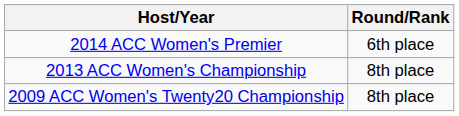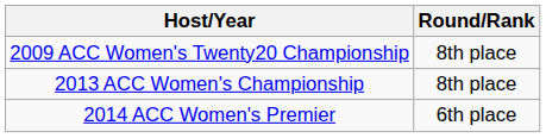 <table class="wikitable" style="text-align: center;">
 <tr>
 <th>Host/Year</th>
 <th>Round/Rank</th>
 </tr>
 <tr>
-<td> <a href='#'>2014 ACC Women's Premier</a></td>
-<td>6th place</td>
+<td> <a href='#'>2009 ACC Women's Twenty20 Championship</a></td>
+<td>8th place</td>
 </tr>
 <tr>
 <td> <a href='#'>2013 ACC Women's Championship</a></td>
 <td>8th place</td>
 </tr>
 <tr>
-<td> <a href='#'>2009 ACC Women's Twenty20 Championship</a></td>
-<td>8th place</td>
+<td> <a href='#'>2014 ACC Women's Premier</a></td>
+<td>6th place</td>
 </tr>
 </table>
